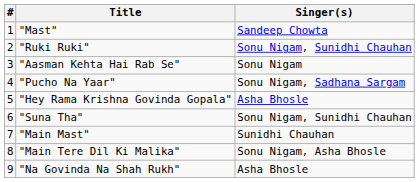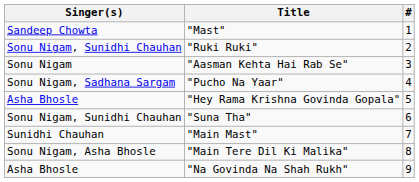 <table class="wikitable" style="font-size:95%;">
 <tr>
+<th>Singer(s)</th>
+<th>Title</th>
 <th>#</th>
-<th>Title</th>
-<th>Singer(s)</th>
 </tr>
 <tr>
+<td><a href='#'>Sandeep Chowta</a></td>
+<td>"Mast"</td>
 <td>1</td>
-<td>"Mast"</td>
-<td><a href='#'>Sandeep Chowta</a></td>
 </tr>
 <tr>
+<td><a href='#'>Sonu Nigam</a>, <a href='#'>Sunidhi Chauhan</a></td>
+<td>"Ruki Ruki"</td>
 <td>2</td>
-<td>"Ruki Ruki"</td>
-<td><a href='#'>Sonu Nigam</a>, <a href='#'>Sunidhi Chauhan</a></td>
 </tr>
 <tr>
+<td>Sonu Nigam</td>
+<td>"Aasman Kehta Hai Rab Se"</td>
 <td>3</td>
-<td>"Aasman Kehta Hai Rab Se"</td>
-<td>Sonu Nigam</td>
 </tr>
 <tr>
+<td>Sonu Nigam, <a href='#'>Sadhana Sargam</a></td>
+<td>"Pucho Na Yaar"</td>
 <td>4</td>
-<td>"Pucho Na Yaar"</td>
-<td>Sonu Nigam, <a href='#'>Sadhana Sargam</a></td>
 </tr>
 <tr>
+<td><a href='#'>Asha Bhosle</a></td>
+<td>"Hey Rama Krishna Govinda Gopala"</td>
 <td>5</td>
-<td>"Hey Rama Krishna Govinda Gopala"</td>
-<td><a href='#'>Asha Bhosle</a></td>
 </tr>
 <tr>
+<td>Sonu Nigam, Sunidhi Chauhan</td>
+<td>"Suna Tha"</td>
 <td>6</td>
-<td>"Suna Tha"</td>
-<td>Sonu Nigam, Sunidhi Chauhan</td>
 </tr>
 <tr>
+<td>Sunidhi Chauhan</td>
+<td>"Main Mast"</td>
 <td>7</td>
-<td>"Main Mast"</td>
-<td>Sunidhi Chauhan</td>
 </tr>
 <tr>
+<td>Sonu Nigam, Asha Bhosle</td>
+<td>"Main Tere Dil Ki Malika"</td>
 <td>8</td>
-<td>"Main Tere Dil Ki Malika"</td>
-<td>Sonu Nigam, Asha Bhosle</td>
 </tr>
 <tr>
+<td>Asha Bhosle</td>
+<td>"Na Govinda Na Shah Rukh"</td>
 <td>9</td>
-<td>"Na Govinda Na Shah Rukh"</td>
-<td>Asha Bhosle</td>
 </tr>
 </table>
